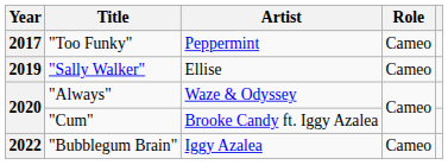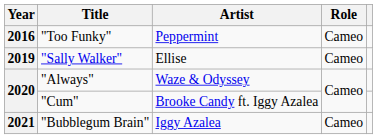 <table class="wikitable plainrowheaders sortable">
 <tr>
 <th>Year</th>
 <th>Title</th>
 <th>Artist</th>
 <th>Role</th>
 <th rowspan="1"  style="text-align: center;" class="unsortable"></th>
 </tr>
 <tr>
-<th scope="row">2017</th>
+<th scope="row">2016</th>
 <td>"Too Funky"</td>
 <td><a href='#'>Peppermint</a></td>
 <td>Cameo</td>
 <td style="text-align: center;"></td>
 </tr>
 <tr>
 <th scope="row">2019</th>
 <td><a href='#'>"Sally Walker"</a></td>
 <td>Ellise</td>
 <td>Cameo</td>
 <td style="text-align: center;"></td>
 </tr>
 <tr>
 <th scope="row" rowspan="2">2020</th>
 <td>"Always"</td>
 <td><a href='#'>Waze & Odyssey</a></td>
 <td rowspan="2">Cameo</td>
 <td style="text-align: center;"></td>
 </tr>
 <tr>
 <td>"Cum"</td>
 <td><a href='#'>Brooke Candy</a> ft. Iggy Azalea</td>
 <td style="text-align: center;"></td>
 </tr>
 <tr>
-<th scope="row">2022</th>
+<th scope="row">2021</th>
 <td>"Bubblegum Brain"</td>
 <td><a href='#'>Iggy Azalea</a></td>
 <td>Cameo</td>
 <td style="text-align: center;"></td>
 </tr>
 </table>
